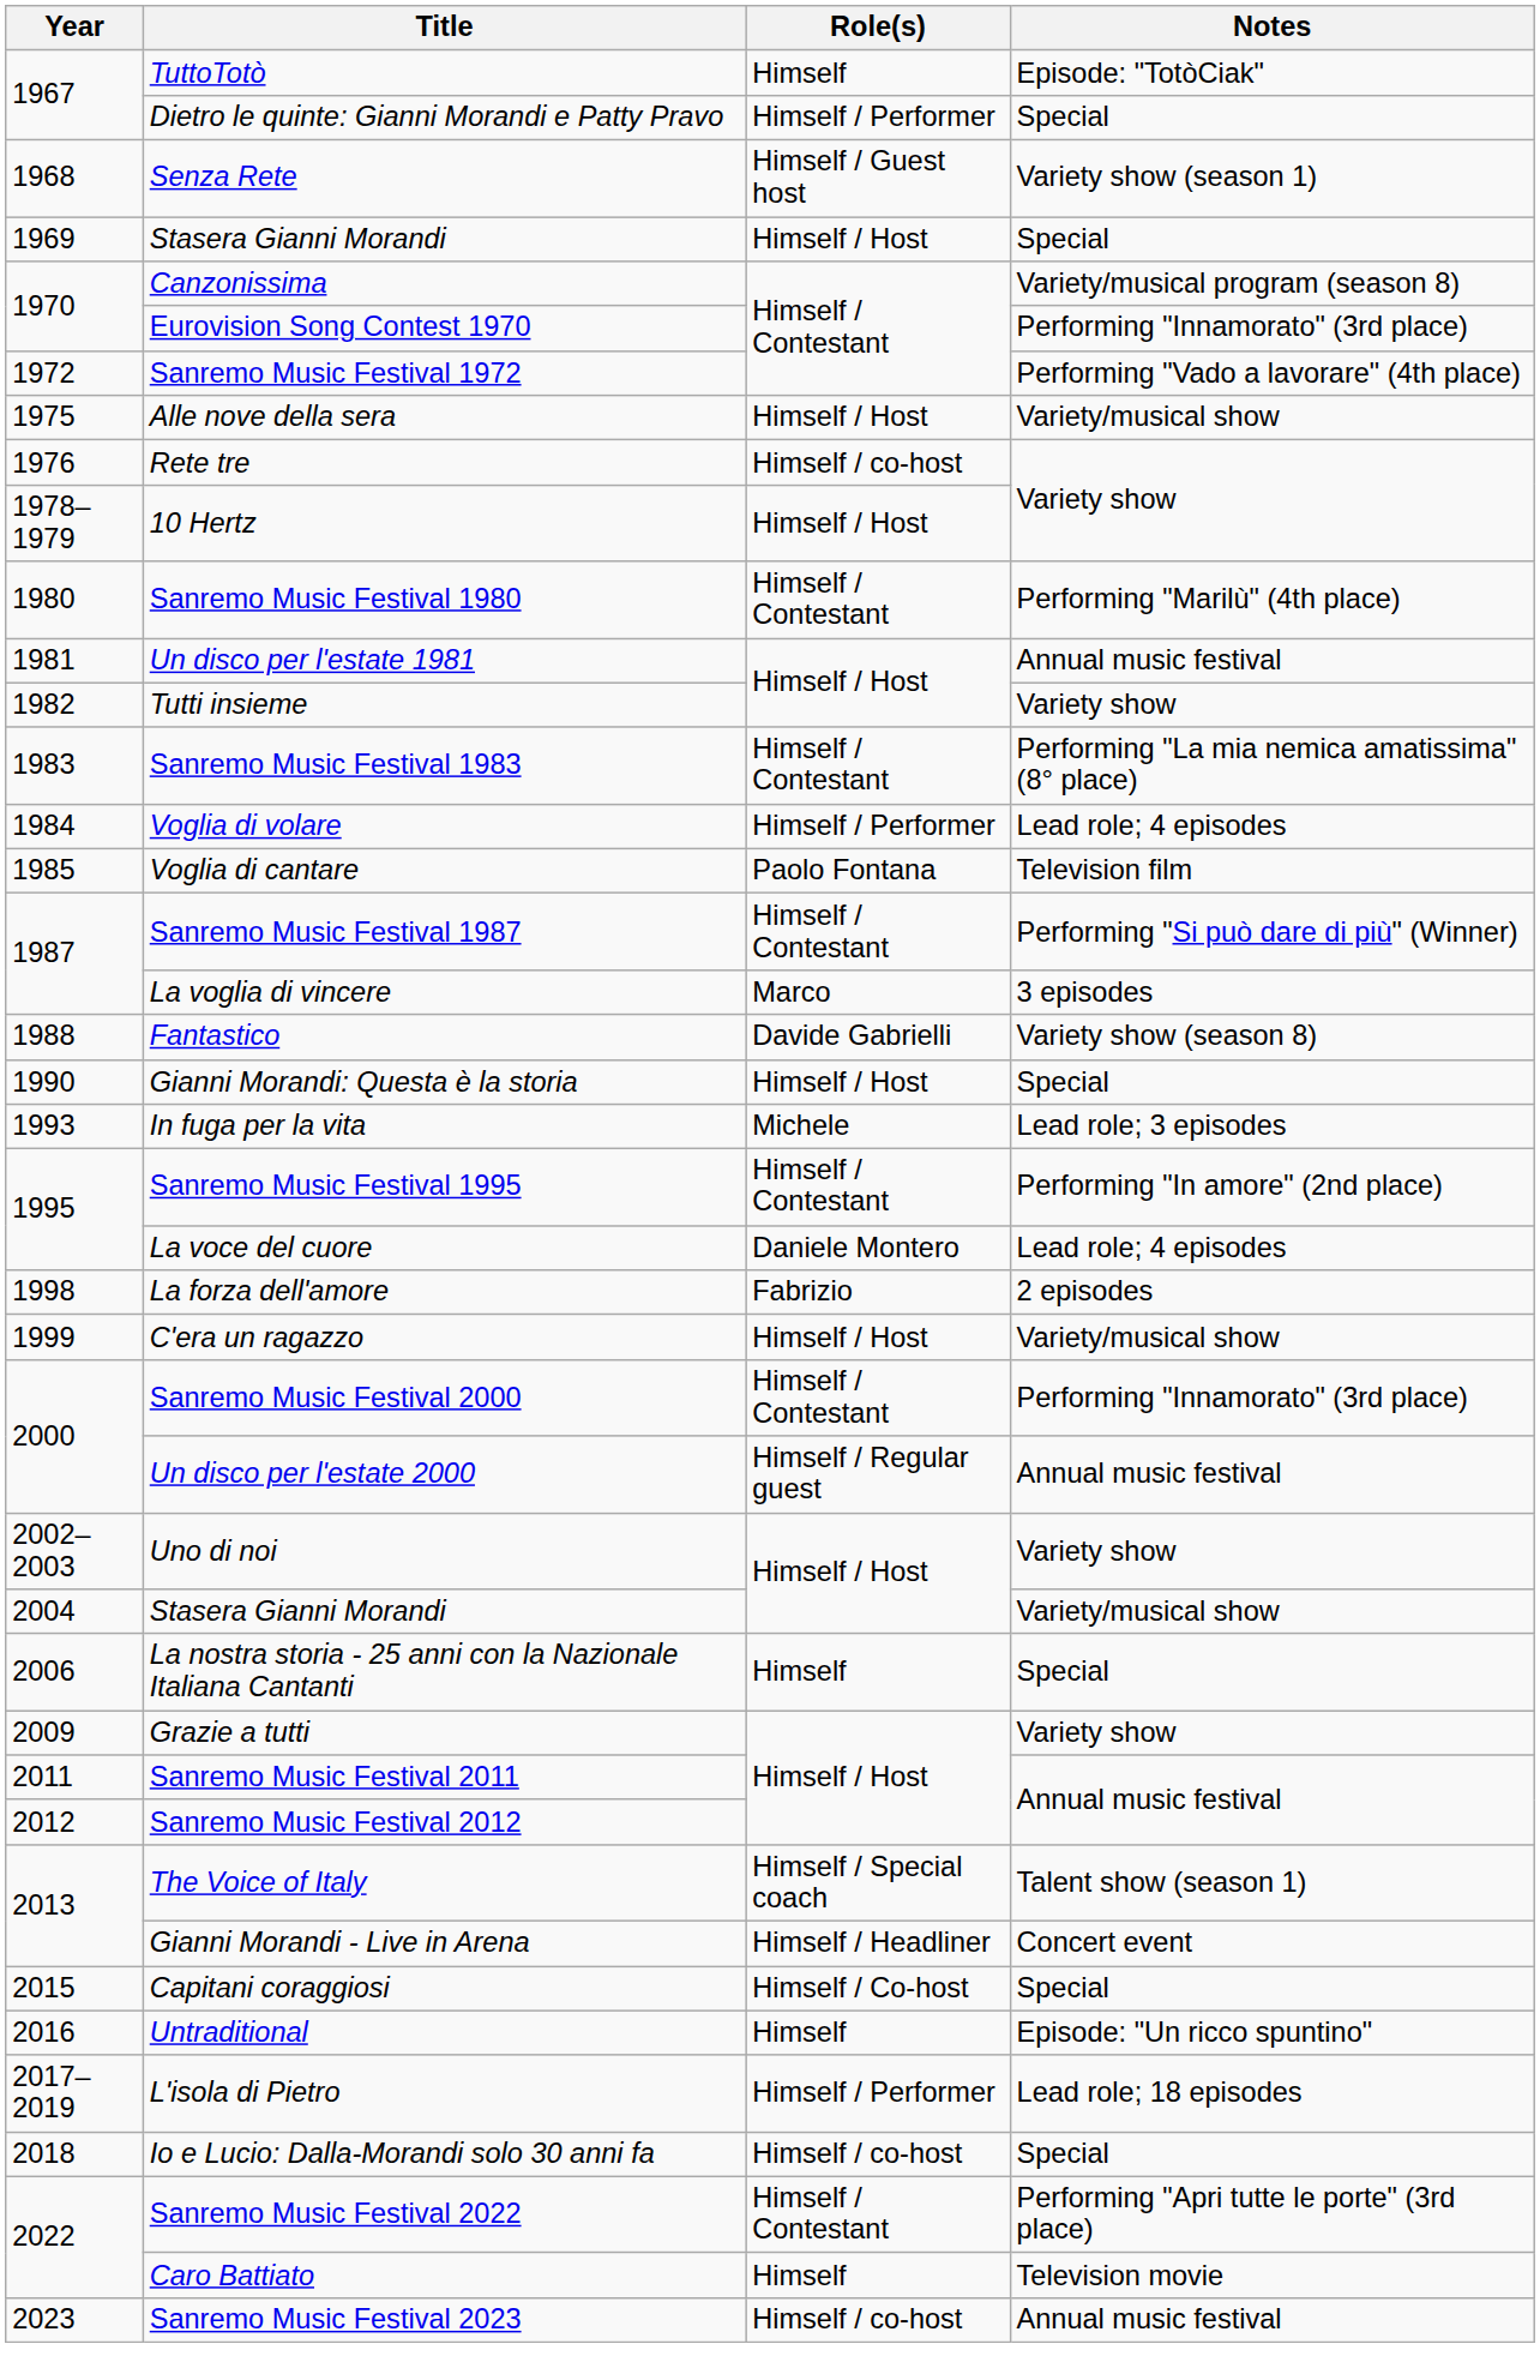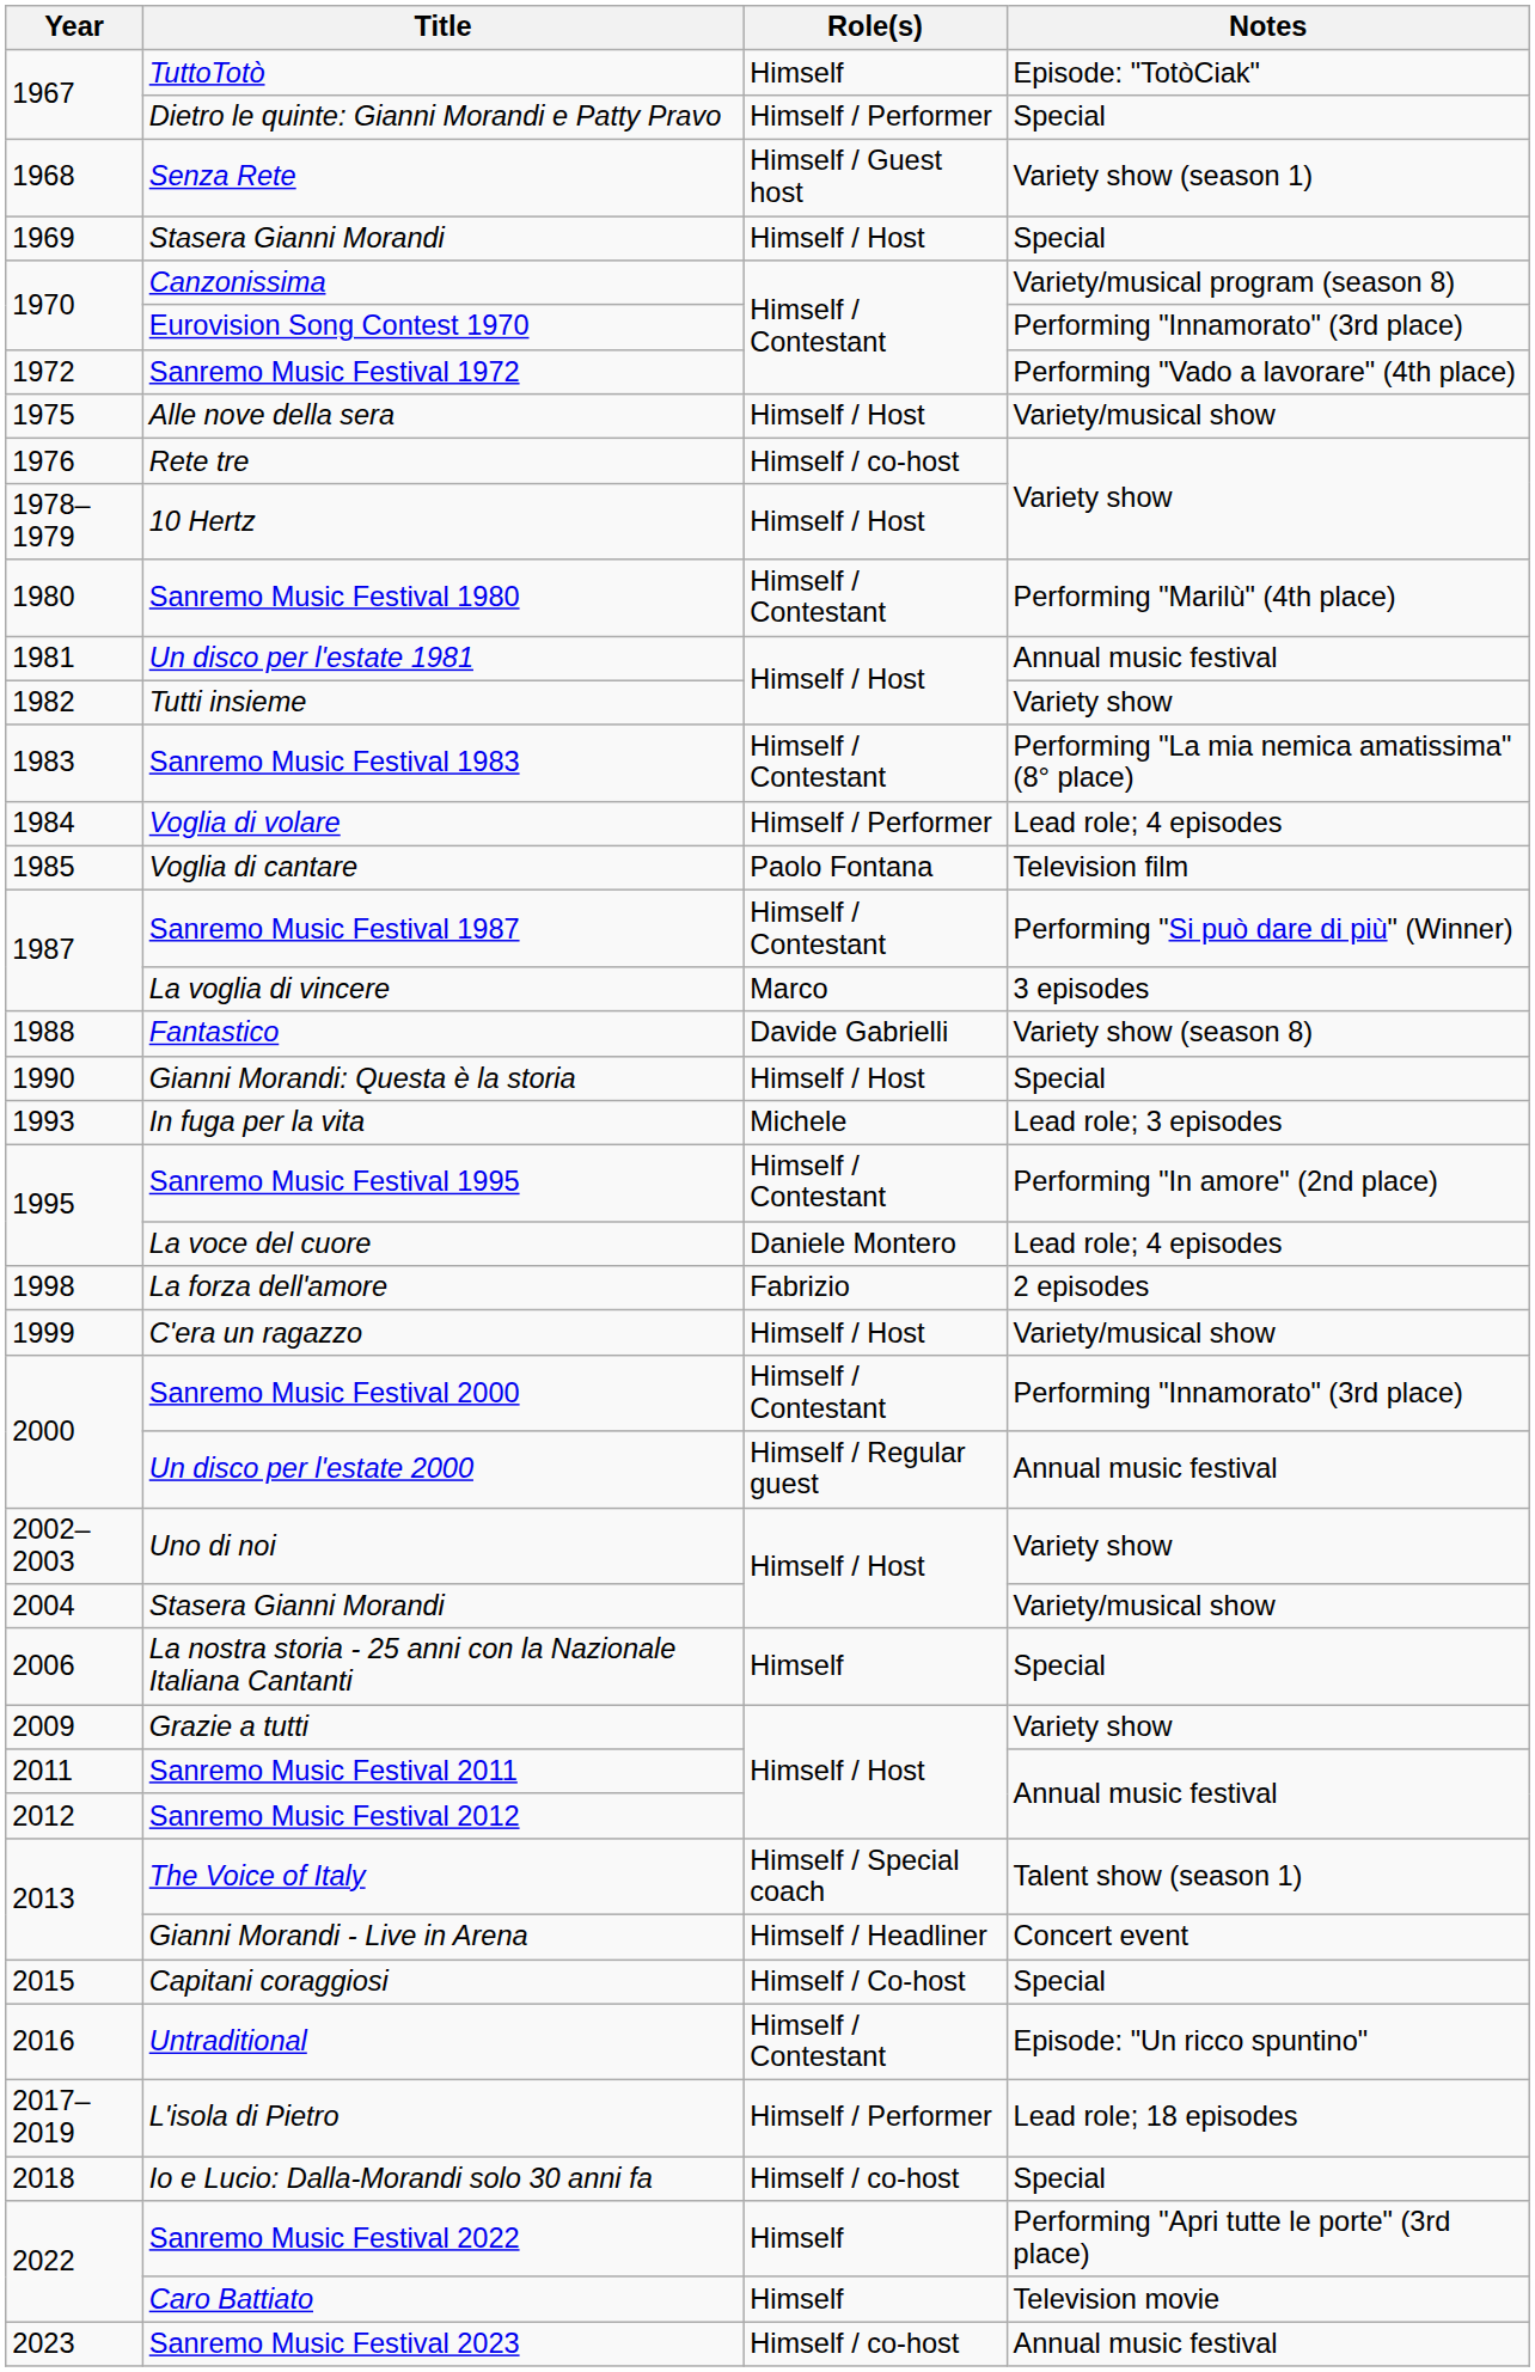 <table class="wikitable plainrowheaders sortable">
 <tr>
 <th scope="col">Year</th>
 <th scope="col">Title</th>
 <th scope="col">Role(s)</th>
 <th scope="col" class="unsortable">Notes</th>
 </tr>
 <tr>
 <td rowspan="2">1967</td>
 <td><em><a href='#'>TuttoTotò</a></em></td>
 <td>Himself</td>
 <td>Episode: "TotòCiak"</td>
 </tr>
 <tr>
 <td><em>Dietro le quinte: Gianni Morandi e Patty Pravo</em></td>
 <td>Himself / Performer</td>
 <td>Special</td>
 </tr>
 <tr>
 <td>1968</td>
 <td><em><a href='#'>Senza Rete</a></em></td>
 <td>Himself / Guest host</td>
 <td>Variety show (season 1)</td>
 </tr>
 <tr>
 <td>1969</td>
 <td><em>Stasera Gianni Morandi</em></td>
 <td>Himself / Host</td>
 <td>Special</td>
 </tr>
 <tr>
 <td rowspan="2">1970</td>
 <td><em><a href='#'>Canzonissima</a></em></td>
 <td rowspan="3">Himself / Contestant</td>
 <td>Variety/musical program (season 8)</td>
 </tr>
 <tr>
 <td><a href='#'>Eurovision Song Contest 1970</a></td>
 <td>Performing "Innamorato" (3rd place)</td>
 </tr>
 <tr>
 <td>1972</td>
 <td><a href='#'>Sanremo Music Festival 1972</a></td>
 <td>Performing "Vado a lavorare" (4th place)</td>
 </tr>
 <tr>
 <td>1975</td>
 <td><em>Alle nove della sera</em></td>
 <td>Himself / Host</td>
 <td>Variety/musical show</td>
 </tr>
 <tr>
 <td>1976</td>
 <td><em>Rete tre</em></td>
 <td>Himself / co-host</td>
 <td rowspan="2">Variety show</td>
 </tr>
 <tr>
 <td>1978–1979</td>
 <td><em>10 Hertz</em></td>
 <td>Himself / Host</td>
 </tr>
 <tr>
 <td>1980</td>
 <td><a href='#'>Sanremo Music Festival 1980</a></td>
 <td>Himself / Contestant</td>
 <td>Performing "Marilù" (4th place)</td>
 </tr>
 <tr>
 <td>1981</td>
 <td><em><a href='#'>Un disco per l'estate 1981</a></em></td>
 <td rowspan="2">Himself / Host</td>
 <td>Annual music festival</td>
 </tr>
 <tr>
 <td>1982</td>
 <td><em>Tutti insieme</em></td>
 <td>Variety show</td>
 </tr>
 <tr>
 <td>1983</td>
 <td><a href='#'>Sanremo Music Festival 1983</a></td>
 <td>Himself / Contestant</td>
 <td>Performing "La mia nemica amatissima" (8° place)</td>
 </tr>
 <tr>
 <td>1984</td>
 <td><em><a href='#'>Voglia di volare</a></em></td>
 <td>Himself / Performer</td>
 <td>Lead role; 4 episodes</td>
 </tr>
 <tr>
 <td>1985</td>
 <td><em>Voglia di cantare</em></td>
 <td>Paolo Fontana</td>
 <td>Television film</td>
 </tr>
 <tr>
 <td rowspan="2">1987</td>
 <td><a href='#'>Sanremo Music Festival 1987</a></td>
 <td>Himself / Contestant</td>
 <td>Performing "<a href='#'>Si può dare di più</a>" (Winner)</td>
 </tr>
 <tr>
 <td><em>La voglia di vincere</em></td>
 <td>Marco</td>
 <td>3 episodes</td>
 </tr>
 <tr>
 <td>1988</td>
 <td><em><a href='#'>Fantastico</a></em></td>
 <td>Davide Gabrielli</td>
 <td>Variety show (season 8)</td>
 </tr>
 <tr>
 <td>1990</td>
 <td><em>Gianni Morandi: Questa è la storia</em></td>
 <td>Himself / Host</td>
 <td>Special</td>
 </tr>
 <tr>
 <td>1993</td>
 <td><em>In fuga per la vita</em></td>
 <td>Michele</td>
 <td>Lead role; 3 episodes</td>
 </tr>
 <tr>
 <td rowspan="2">1995</td>
 <td><a href='#'>Sanremo Music Festival 1995</a></td>
 <td>Himself / Contestant</td>
 <td>Performing "In amore" (2nd place)</td>
 </tr>
 <tr>
 <td><em>La voce del cuore</em></td>
 <td>Daniele Montero</td>
 <td>Lead role; 4 episodes</td>
 </tr>
 <tr>
 <td>1998</td>
 <td><em>La forza dell'amore</em></td>
 <td>Fabrizio</td>
 <td>2 episodes</td>
 </tr>
 <tr>
 <td>1999</td>
 <td><em>C'era un ragazzo</em></td>
 <td>Himself / Host</td>
 <td>Variety/musical show</td>
 </tr>
 <tr>
 <td rowspan="2">2000</td>
 <td><a href='#'>Sanremo Music Festival 2000</a></td>
 <td>Himself / Contestant</td>
 <td>Performing "Innamorato" (3rd place)</td>
 </tr>
 <tr>
 <td><em><a href='#'>Un disco per l'estate 2000</a></em></td>
 <td>Himself / Regular guest</td>
 <td>Annual music festival</td>
 </tr>
 <tr>
 <td>2002–2003</td>
 <td><em>Uno di noi</em></td>
 <td rowspan="2">Himself / Host</td>
 <td>Variety show</td>
 </tr>
 <tr>
 <td>2004</td>
 <td><em>Stasera Gianni Morandi</em></td>
 <td>Variety/musical show</td>
 </tr>
 <tr>
 <td>2006</td>
 <td><em>La nostra storia - 25 anni con la Nazionale Italiana Cantanti</em></td>
 <td>Himself</td>
 <td>Special</td>
 </tr>
 <tr>
 <td>2009</td>
 <td><em>Grazie a tutti</em></td>
 <td rowspan="3">Himself / Host</td>
 <td>Variety show</td>
 </tr>
 <tr>
 <td>2011</td>
 <td><a href='#'>Sanremo Music Festival 2011</a></td>
 <td rowspan="2">Annual music festival</td>
 </tr>
 <tr>
 <td>2012</td>
 <td><a href='#'>Sanremo Music Festival 2012</a></td>
 </tr>
 <tr>
 <td rowspan="2">2013</td>
 <td><em><a href='#'>The Voice of Italy</a></em></td>
 <td>Himself / Special coach</td>
 <td>Talent show (season 1)</td>
 </tr>
 <tr>
 <td><em>Gianni Morandi - Live in Arena</em></td>
 <td>Himself / Headliner</td>
 <td>Concert event</td>
 </tr>
 <tr>
 <td>2015</td>
 <td><em>Capitani coraggiosi</em></td>
 <td>Himself / Co-host</td>
 <td>Special</td>
 </tr>
 <tr>
 <td>2016</td>
 <td><em><a href='#'>Untraditional</a></em></td>
-<td>Himself</td>
+<td>Himself / Contestant</td>
 <td>Episode: "Un ricco spuntino"</td>
 </tr>
 <tr>
 <td>2017–2019</td>
 <td><em>L'isola di Pietro</em></td>
 <td>Himself / Performer</td>
 <td>Lead role; 18 episodes</td>
 </tr>
 <tr>
 <td>2018</td>
 <td><em>Io e Lucio: Dalla-Morandi solo 30 anni fa</em></td>
 <td>Himself / co-host</td>
 <td>Special</td>
 </tr>
 <tr>
 <td rowspan="2">2022</td>
 <td><a href='#'>Sanremo Music Festival 2022</a></td>
-<td>Himself / Contestant</td>
+<td>Himself</td>
 <td>Performing "Apri tutte le porte" (3rd place)</td>
 </tr>
 <tr>
 <td><em><a href='#'>Caro Battiato</a></em></td>
 <td>Himself</td>
 <td>Television movie</td>
 </tr>
 <tr>
 <td>2023</td>
 <td><a href='#'>Sanremo Music Festival 2023</a></td>
 <td>Himself / co-host</td>
 <td>Annual music festival</td>
 </tr>
 </table>
